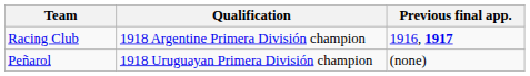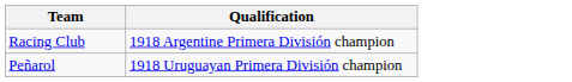 <table class="wikitable">
 <tr>
 <th width=120px>Team</th>
 <th width=300px>Qualification</th>
-<th width=150px>Previous final app.</th>
 </tr>
 <tr>
 <td> <a href='#'>Racing Club</a></td>
 <td><a href='#'>1918 Argentine Primera División</a> champion</td>
-<td><a href='#'>1916</a>, <strong><a href='#'>1917</a></strong></td>
 </tr>
 <tr>
 <td> <a href='#'>Peñarol</a></td>
 <td><a href='#'>1918 Uruguayan Primera División</a> champion</td>
-<td>(none)</td>
 </tr>
 </table>
